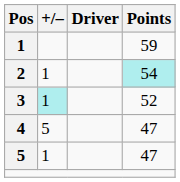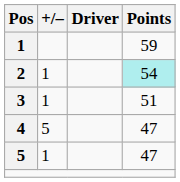 <table class="wikitable sortable" style="font-size: 95%;">
 <tr>
 <th>Pos</th>
 <th>+/–</th>
 <th>Driver</th>
 <th>Points</th>
 </tr>
 <tr>
 <th>1</th>
 <td align="left"></td>
 <td> </td>
 <td style="text-align:center;">59</td>
 </tr>
 <tr>
 <th>2</th>
 <td align="left"> 1</td>
 <td> </td>
 <td style="background: paleturquoise; text-align:center;">54</td>
 </tr>
 <tr>
 <th>3</th>
-<td align="left" style="background: paleturquoise;"> 1</td>
+<td align="left"> 1</td>
 <td> </td>
-<td style="text-align:center;">52</td>
+<td style="text-align:center;">51</td>
 </tr>
 <tr>
 <th>4</th>
 <td align="left"> 5</td>
 <td> </td>
 <td style="text-align:center;">47</td>
 </tr>
 <tr>
 <th>5</th>
 <td align="left"> 1</td>
 <td> </td>
 <td style="text-align:center;">47</td>
 </tr>
 <tr class="sortbottom">
 <td colspan=5></td>
 </tr>
 </table>
